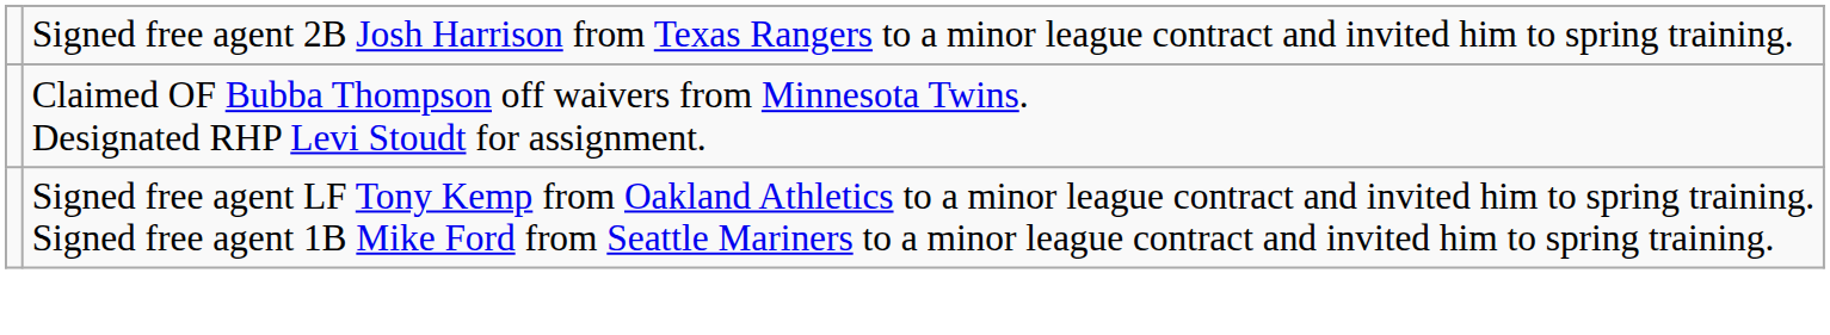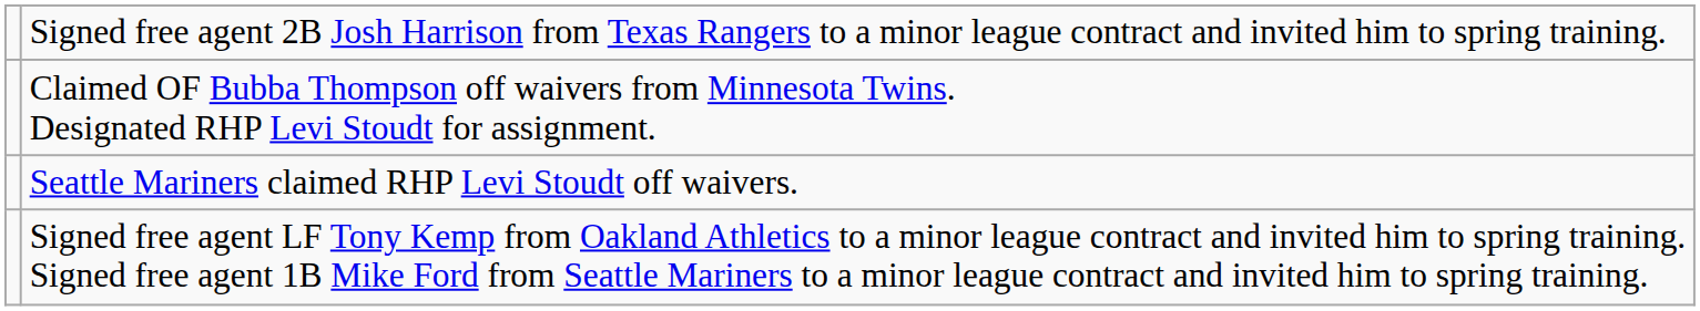 <table class="wikitable">
 <tr>
 <td></td>
 <td>Signed free agent 2B <a href='#'>Josh Harrison</a> from <a href='#'>Texas Rangers</a> to a minor league contract and invited him to spring training.</td>
 </tr>
 <tr>
 <td></td>
 <td>Claimed OF <a href='#'>Bubba Thompson</a> off waivers from <a href='#'>Minnesota Twins</a>. <br> Designated RHP <a href='#'>Levi Stoudt</a> for assignment.</td>
 </tr>
 <tr>
 <td></td>
+<td><a href='#'>Seattle Mariners</a> claimed RHP <a href='#'>Levi Stoudt</a> off waivers.</td>
+</tr>
+<tr>
+<td></td>
 <td>Signed free agent LF <a href='#'>Tony Kemp</a> from <a href='#'>Oakland Athletics</a> to a minor league contract and invited him to spring training. <br> Signed free agent 1B <a href='#'>Mike Ford</a> from <a href='#'>Seattle Mariners</a> to a minor league contract and invited him to spring training.</td>
 </tr>
 </table>
